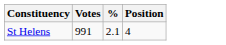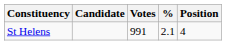 <table class="wikitable">
 <tr>
 <th>Constituency</th>
+<th>Candidate</th>
 <th>Votes</th>
 <th>%</th>
 <th>Position</th>
 </tr>
 <tr>
 <td><a href='#'>St Helens</a></td>
+<td></td>
 <td>991</td>
 <td>2.1</td>
 <td>4</td>
 </tr>
 </table>
